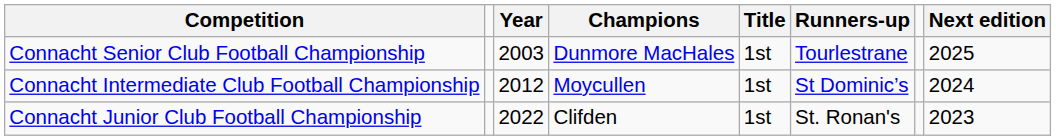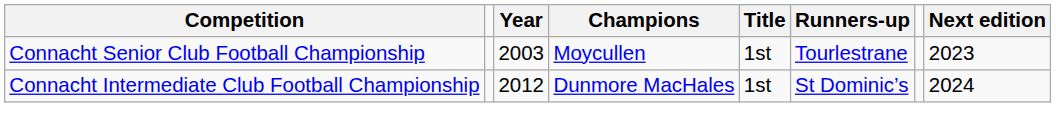 <table class="wikitable sortable">
 <tr>
 <th>Competition</th>
 <td></td>
 <th>Year</th>
 <th>Champions</th>
 <th>Title</th>
 <th>Runners-up</th>
 <td></td>
 <th>Next edition</th>
 </tr>
 <tr>
 <td><a href='#'>Connacht Senior Club Football Championship</a></td>
 <td></td>
 <td>2003</td>
-<td> <a href='#'>Dunmore MacHales</a></td>
+<td> <a href='#'>Moycullen</a></td>
 <td>1st</td>
 <td> <a href='#'>Tourlestrane</a></td>
 <td></td>
-<td>2025</td>
+<td>2023</td>
 </tr>
 <tr>
 <td><a href='#'>Connacht Intermediate Club Football Championship</a></td>
 <td></td>
 <td>2012</td>
-<td> <a href='#'>Moycullen</a></td>
+<td> <a href='#'>Dunmore MacHales</a></td>
 <td>1st</td>
 <td> <a href='#'>St Dominic’s</a></td>
 <td></td>
 <td>2024</td>
 </tr>
-<tr>
-<td><a href='#'>Connacht Junior Club Football Championship</a></td>
-<td></td>
-<td>2022</td>
-<td> Clifden</td>
-<td>1st</td>
-<td> St. Ronan's</td>
-<td></td>
-<td>2023</td>
-</tr>
 </table>
